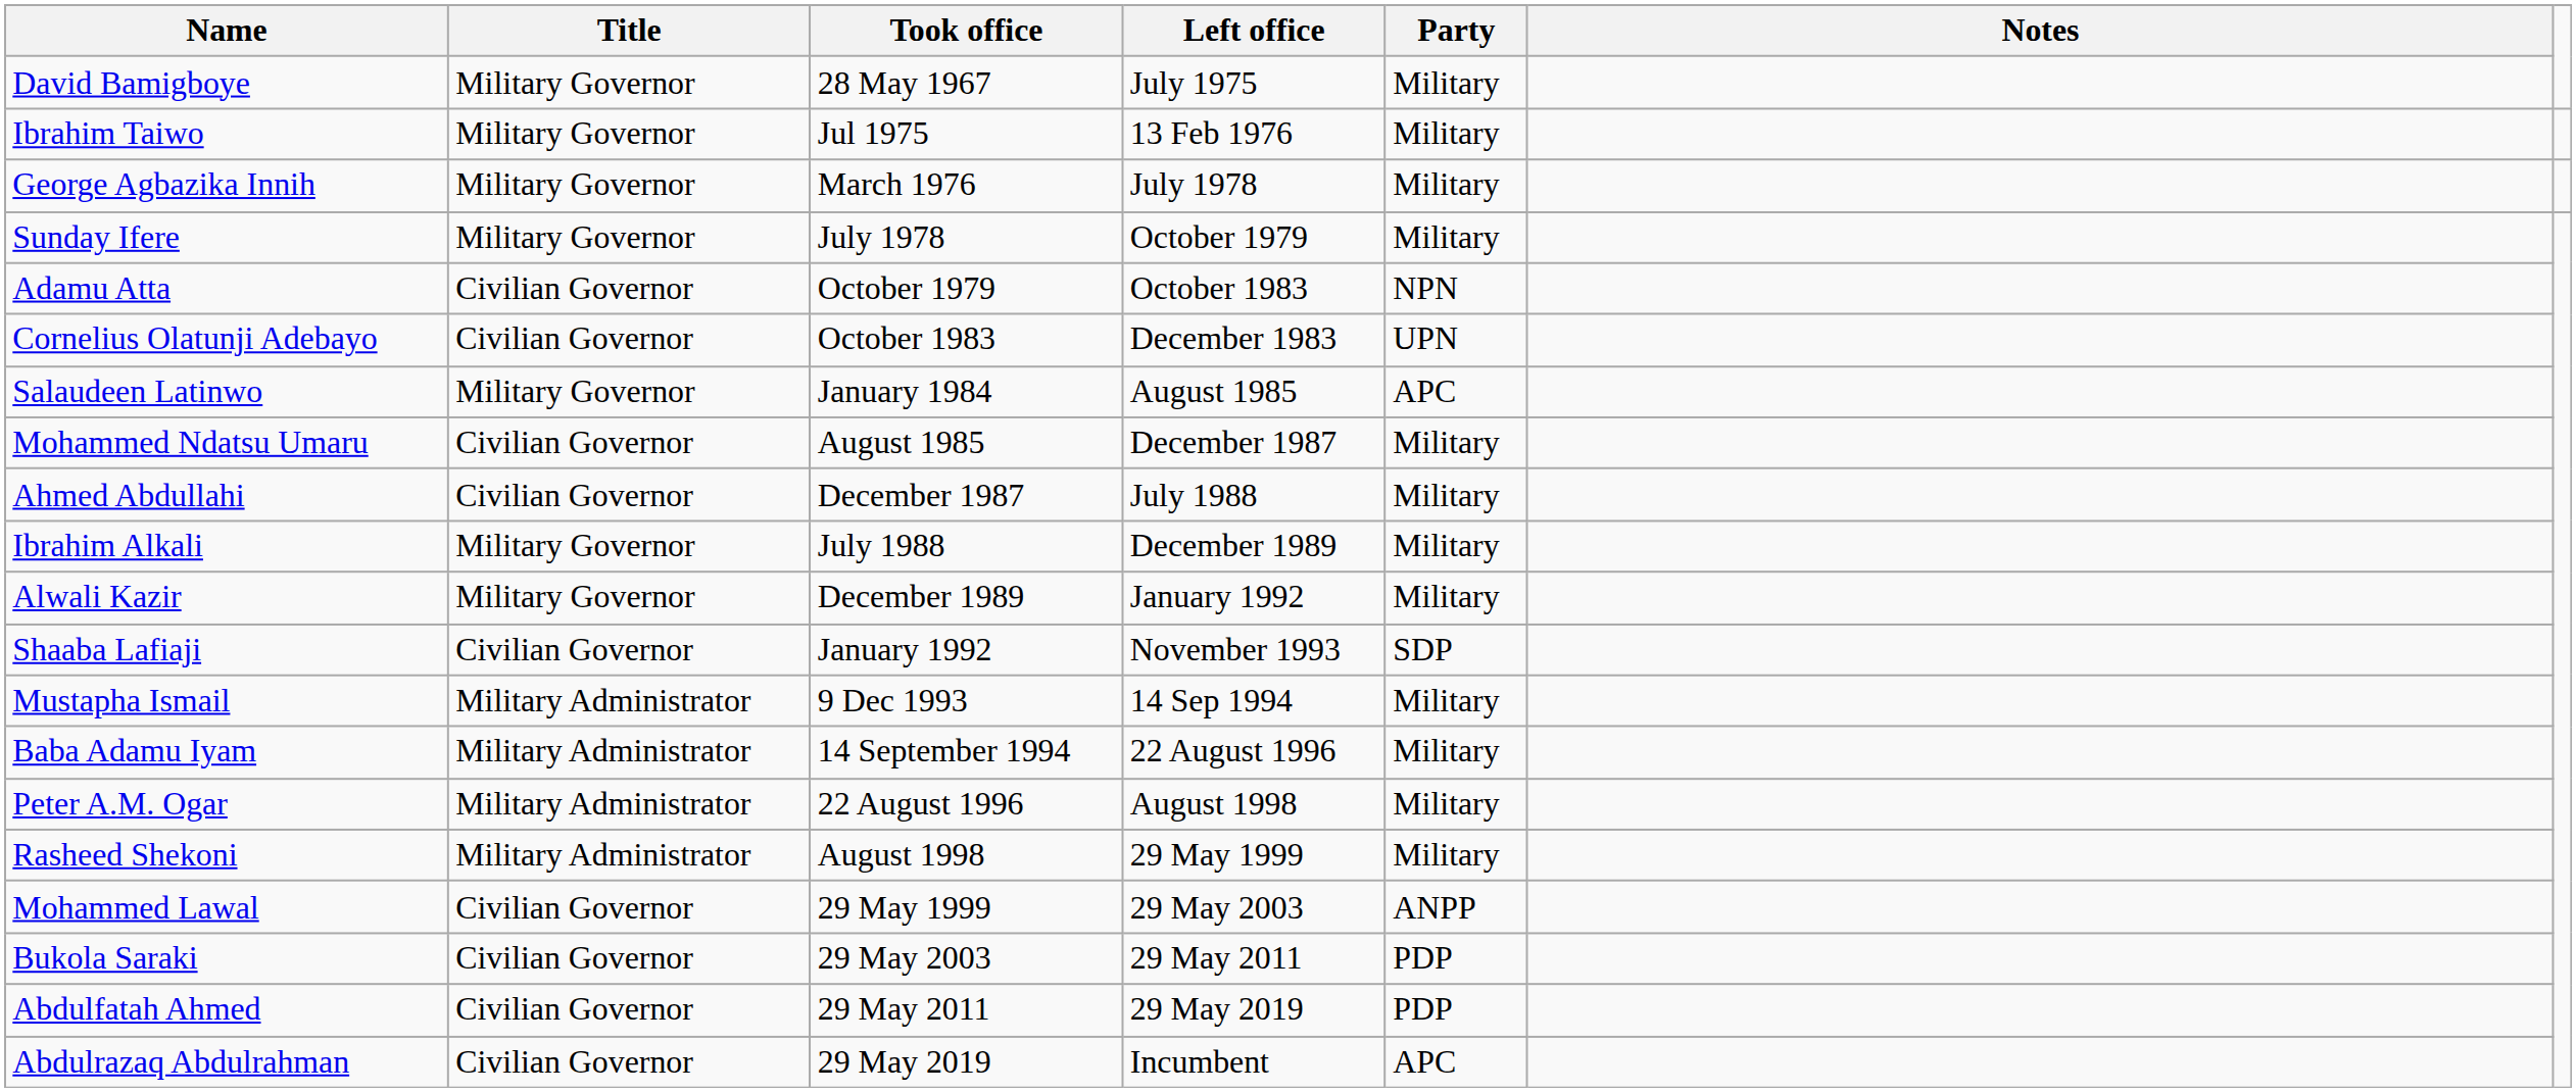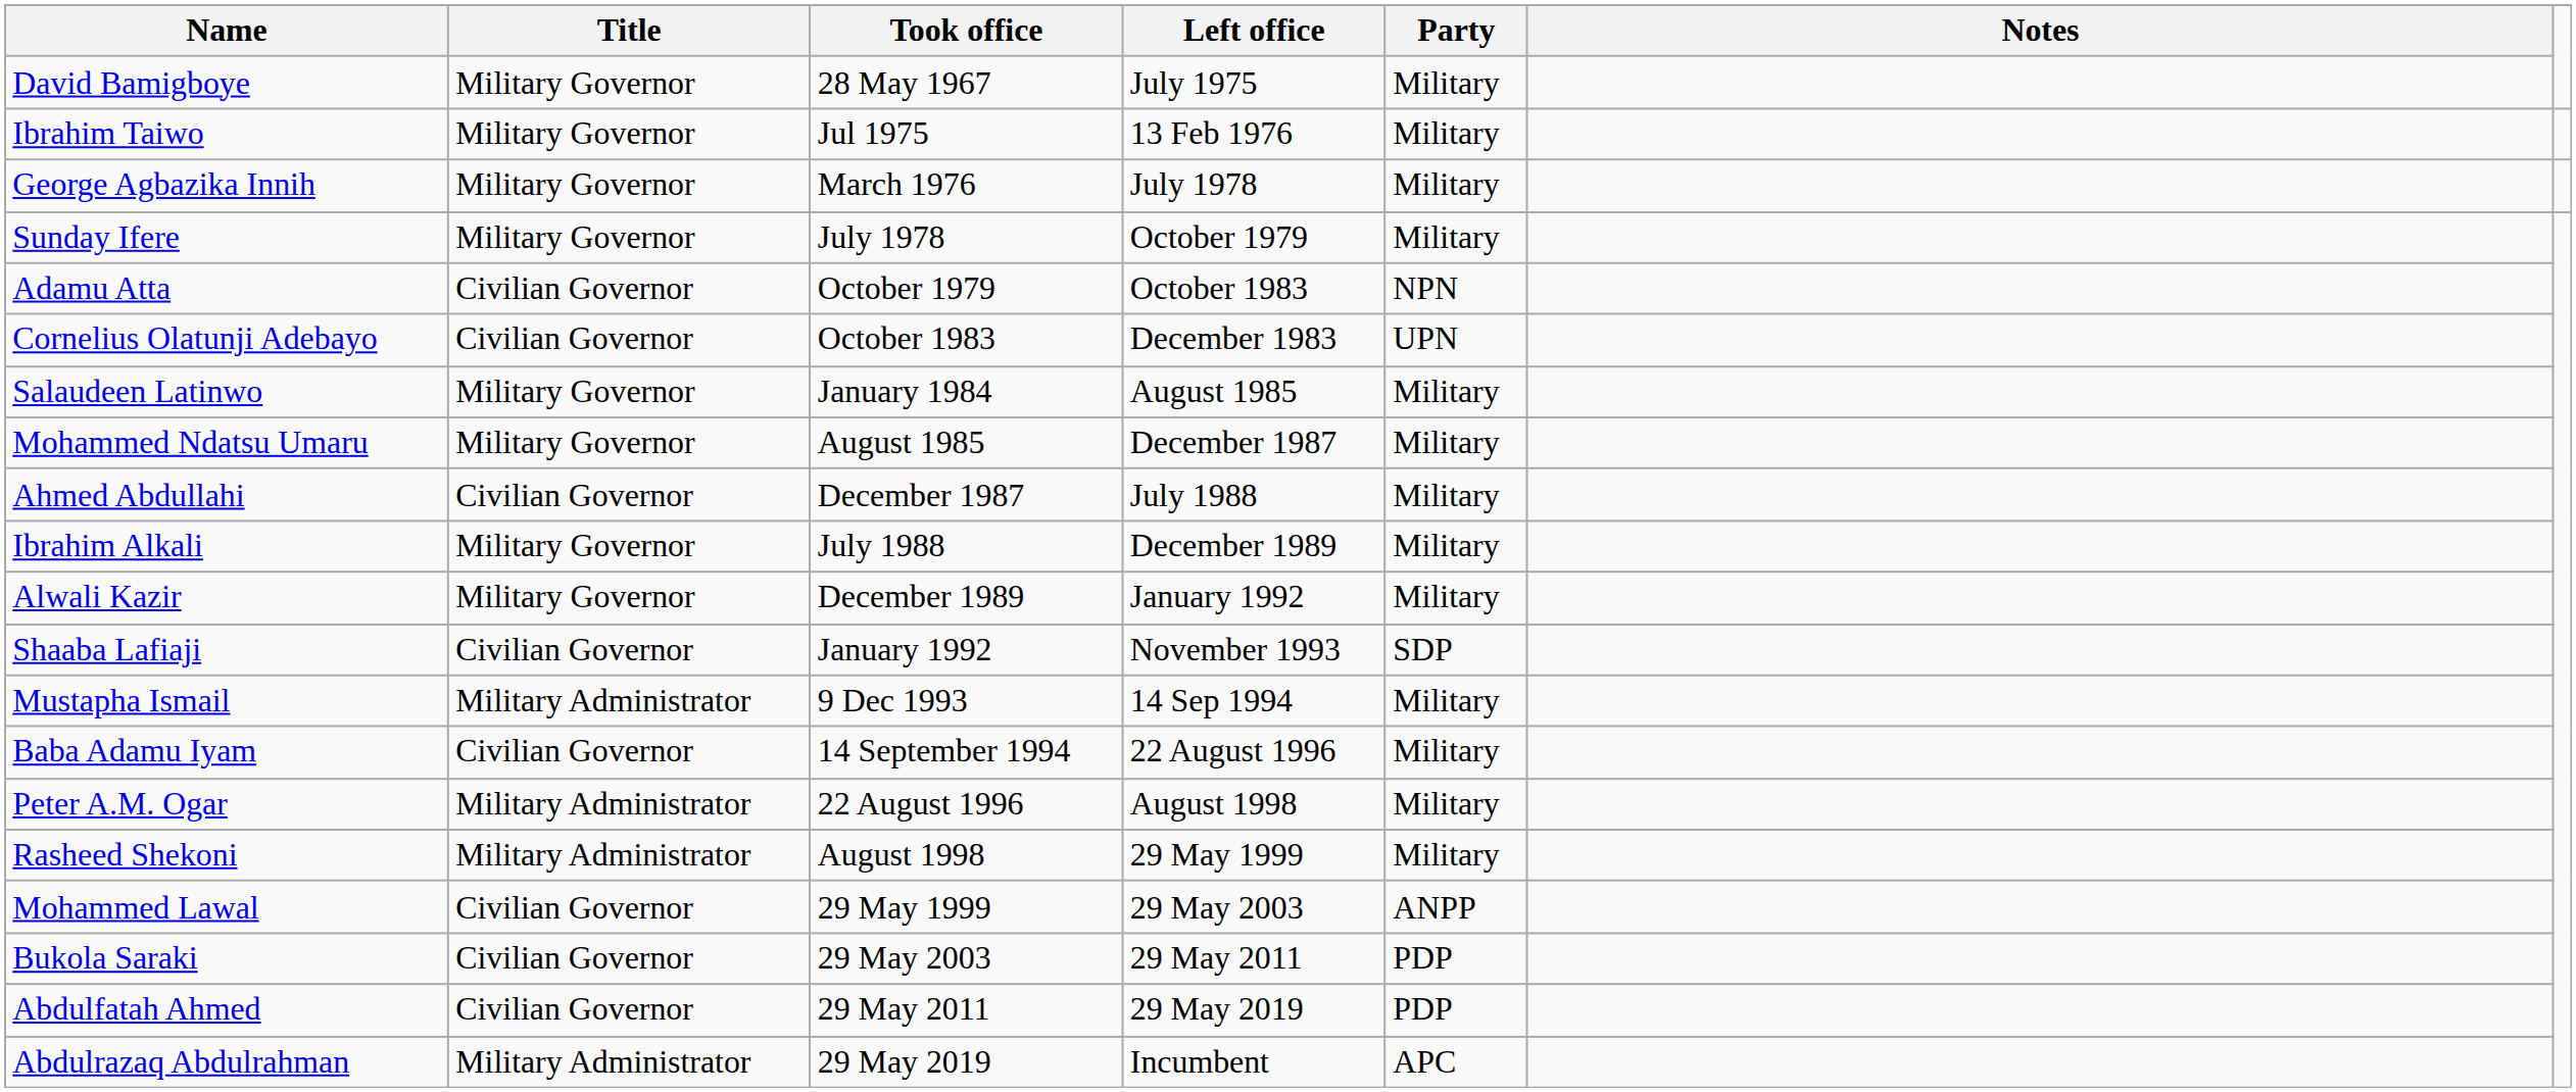 <table class="wikitable" border="1" style="width:100%; margin:auto; text-align:left">
 <tr>
 <th>Name</th>
 <th>Title</th>
 <th>Took office</th>
 <th>Left office</th>
 <th>Party</th>
 <th width="40%">Notes</th>
 </tr>
 <tr -valign="top">
 <td><a href='#'>David Bamigboye</a></td>
 <td>Military Governor</td>
 <td>28 May 1967</td>
 <td>July 1975</td>
 <td>Military</td>
 <td></td>
 </tr>
 <tr -valign="top">
 <td><a href='#'>Ibrahim Taiwo</a></td>
 <td>Military Governor</td>
 <td>Jul 1975</td>
 <td>13 Feb 1976</td>
 <td>Military</td>
 <td></td>
 <td></td>
 </tr>
 <tr>
 <td><a href='#'>George Agbazika Innih</a></td>
 <td>Military Governor</td>
 <td>March 1976</td>
 <td>July 1978</td>
 <td>Military</td>
 <td></td>
 <td></td>
 </tr>
 <tr -valign="top">
 <td><a href='#'>Sunday Ifere</a></td>
 <td>Military Governor</td>
 <td>July 1978</td>
 <td>October 1979</td>
 <td>Military</td>
 <td></td>
 </tr>
 <tr -valign="top">
 <td><a href='#'>Adamu Atta</a></td>
 <td>Civilian Governor</td>
 <td>October 1979</td>
 <td>October 1983</td>
 <td>NPN</td>
 <td></td>
 </tr>
 <tr -valign="top">
 <td><a href='#'>Cornelius Olatunji Adebayo</a></td>
 <td>Civilian Governor</td>
 <td>October 1983</td>
 <td>December 1983</td>
 <td>UPN</td>
 <td></td>
 </tr>
 <tr -valign="top">
 <td><a href='#'>Salaudeen Latinwo</a></td>
 <td>Military Governor</td>
 <td>January 1984</td>
 <td>August 1985</td>
-<td>APC</td>
+<td>Military</td>
 <td></td>
 </tr>
 <tr -valign="top">
 <td><a href='#'>Mohammed Ndatsu Umaru</a></td>
-<td>Civilian Governor</td>
+<td>Military Governor</td>
 <td>August 1985</td>
 <td>December 1987</td>
 <td>Military</td>
 <td></td>
 </tr>
 <tr -valign="top">
 <td><a href='#'>Ahmed Abdullahi</a></td>
 <td>Civilian Governor</td>
 <td>December 1987</td>
 <td>July 1988</td>
 <td>Military</td>
 <td></td>
 </tr>
 <tr -valign="top">
 <td><a href='#'>Ibrahim Alkali</a></td>
 <td>Military Governor</td>
 <td>July 1988</td>
 <td>December 1989</td>
 <td>Military</td>
 <td></td>
 </tr>
 <tr -valign="top">
 <td><a href='#'>Alwali Kazir</a></td>
 <td>Military Governor</td>
 <td>December 1989</td>
 <td>January 1992</td>
 <td>Military</td>
 <td></td>
 </tr>
 <tr -valign="top">
 <td><a href='#'>Shaaba Lafiaji</a></td>
 <td>Civilian Governor</td>
 <td>January 1992</td>
 <td>November 1993</td>
 <td>SDP</td>
 <td></td>
 </tr>
 <tr -valign="top">
 <td><a href='#'>Mustapha Ismail</a></td>
 <td>Military Administrator</td>
 <td>9 Dec 1993</td>
 <td>14 Sep 1994</td>
 <td>Military</td>
 <td></td>
 </tr>
 <tr -valign="top">
 <td><a href='#'>Baba Adamu Iyam</a></td>
-<td>Military Administrator</td>
+<td>Civilian Governor</td>
 <td>14 September 1994</td>
 <td>22 August 1996</td>
 <td>Military</td>
 <td></td>
 </tr>
 <tr -valign="top">
 <td><a href='#'>Peter A.M. Ogar</a></td>
 <td>Military Administrator</td>
 <td>22 August 1996</td>
 <td>August 1998</td>
 <td>Military</td>
 <td></td>
 </tr>
 <tr -valign="top">
 <td><a href='#'>Rasheed Shekoni</a></td>
 <td>Military Administrator</td>
 <td>August 1998</td>
 <td>29 May 1999</td>
 <td>Military</td>
 <td></td>
 </tr>
 <tr -valign="top">
 <td><a href='#'>Mohammed Lawal</a></td>
 <td>Civilian Governor</td>
 <td>29 May 1999</td>
 <td>29 May 2003</td>
 <td>ANPP</td>
 <td></td>
 </tr>
 <tr -valign="top">
 <td><a href='#'>Bukola Saraki</a></td>
 <td>Civilian Governor</td>
 <td>29 May 2003</td>
 <td>29 May 2011</td>
 <td>PDP</td>
 <td></td>
 </tr>
 <tr -valign="top">
 <td><a href='#'>Abdulfatah Ahmed</a></td>
 <td>Civilian Governor</td>
 <td>29 May 2011</td>
 <td>29 May 2019</td>
 <td>PDP</td>
 <td></td>
 </tr>
 <tr -valign="top">
 <td><a href='#'>Abdulrazaq Abdulrahman</a></td>
-<td>Civilian Governor</td>
+<td>Military Administrator</td>
 <td>29 May 2019</td>
 <td>Incumbent</td>
 <td>APC</td>
 <td></td>
 </tr>
 </table>
